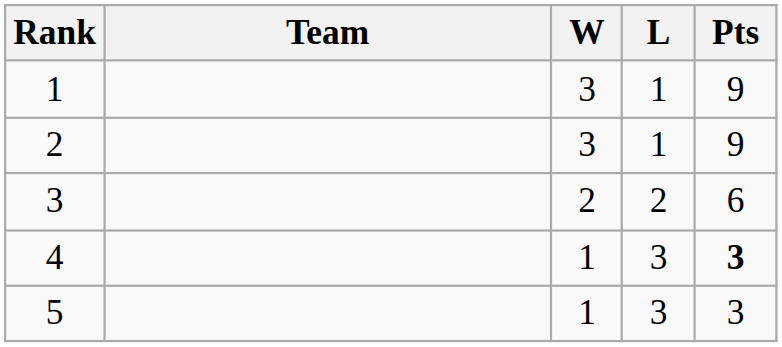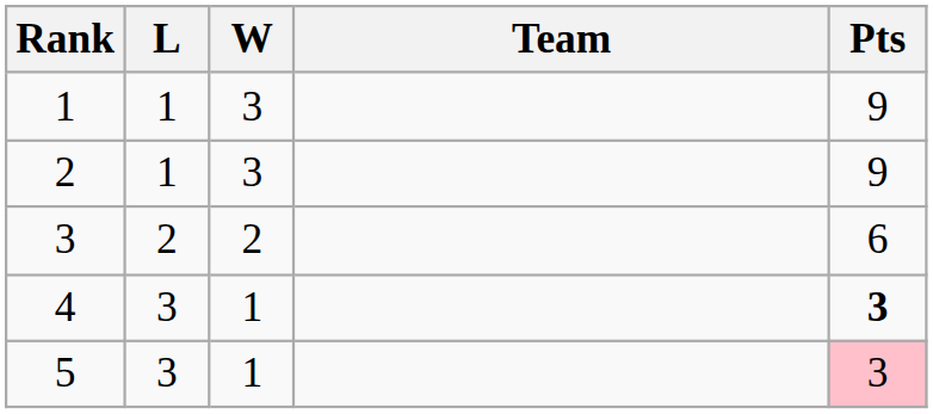 <table class="wikitable" style="text-align:center">
 <tr>
 <th>Rank</th>
+<th width=25px>L</th>
+<th width=25px>W</th>
 <th width=195px>Team</th>
-<th width=25px>W</th>
-<th width=25px>L</th>
 <th width=30px>Pts</th>
 </tr>
 <tr align=center>
 <td>1</td>
+<td>1</td>
+<td>3</td>
 <td align="left"></td>
-<td>3</td>
-<td>1</td>
 <td>9</td>
 </tr>
 <tr align="center">
 <td>2</td>
+<td>1</td>
+<td>3</td>
 <td align="left"><strong></strong></td>
-<td>3</td>
-<td>1</td>
 <td>9</td>
 </tr>
 <tr align="center">
 <td>3</td>
-<td align="left"></td>
 <td>2</td>
 <td>2</td>
+<td align="left"></td>
 <td>6</td>
 </tr>
 <tr align="center">
 <td>4</td>
+<td>3</td>
+<td>1</td>
 <td align="left"></td>
-<td>1</td>
-<td>3</td>
 <td><strong>3</strong></td>
 </tr>
 <tr align="center">
 <td>5</td>
+<td>3</td>
+<td>1</td>
 <td align="left"></td>
-<td>1</td>
-<td>3</td>
-<td>3</td>
+<td style="background: pink;">3</td>
 </tr>
 </table>
